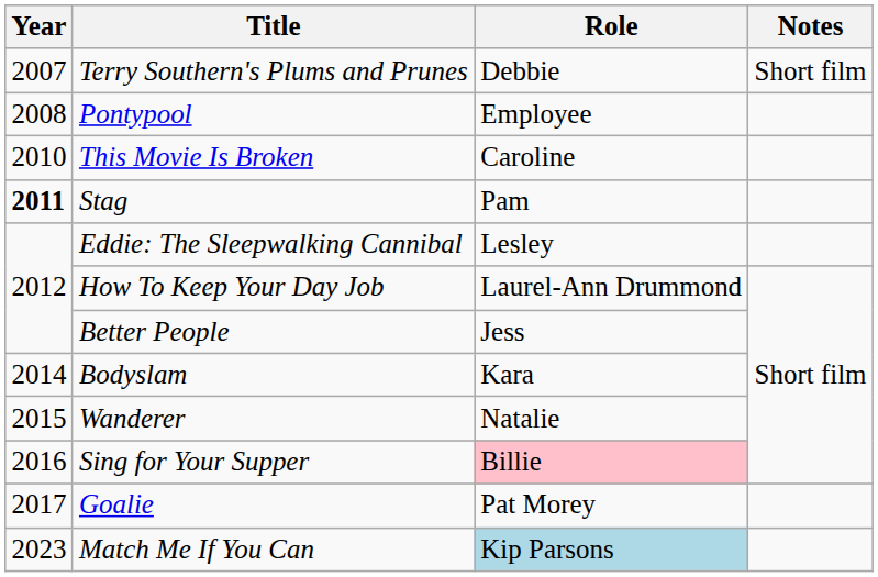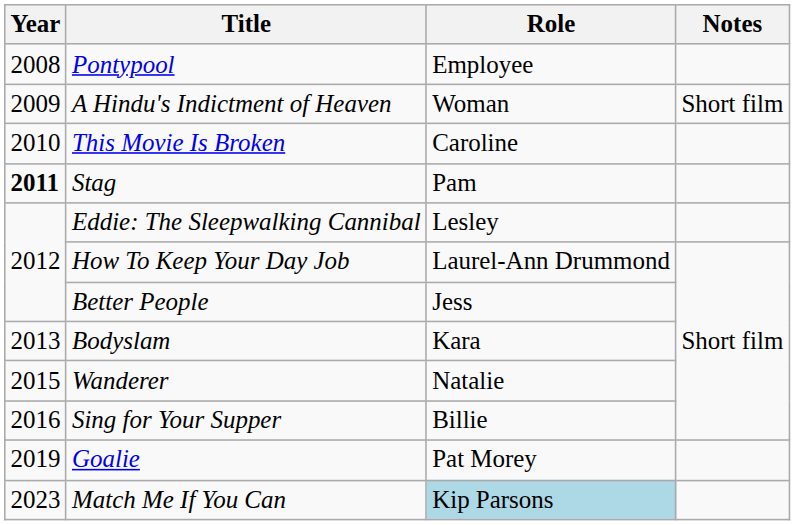 <table class="wikitable sortable">
 <tr>
 <th>Year</th>
 <th>Title</th>
 <th>Role</th>
 <th class="unsortable">Notes</th>
 </tr>
 <tr>
-<td>2007</td>
-<td><em>Terry Southern's Plums and Prunes</em></td>
-<td>Debbie</td>
-<td>Short film</td>
-</tr>
-<tr>
 <td>2008</td>
 <td><em><a href='#'>Pontypool</a></em></td>
 <td>Employee</td>
 <td></td>
+</tr>
+<tr>
+<td>2009</td>
+<td data-sort-value="Hindu's Indictment of Heaven, A"><em>A Hindu's Indictment of Heaven</em></td>
+<td>Woman</td>
+<td>Short film</td>
 </tr>
 <tr>
 <td>2010</td>
 <td><em><a href='#'>This Movie Is Broken</a></em></td>
 <td>Caroline</td>
 <td></td>
 </tr>
 <tr>
 <td><strong>2011</strong></td>
 <td><em>Stag</em></td>
 <td>Pam</td>
 <td></td>
 </tr>
 <tr>
 <td rowspan=3>2012</td>
 <td><em>Eddie: The Sleepwalking Cannibal</em></td>
 <td>Lesley</td>
 <td></td>
 </tr>
 <tr>
 <td><em>How To Keep Your Day Job</em></td>
 <td>Laurel-Ann Drummond</td>
 <td rowspan=5>Short film</td>
 </tr>
 <tr>
 <td><em>Better People</em></td>
 <td>Jess</td>
 </tr>
 <tr>
-<td>2014</td>
+<td>2013</td>
 <td><em>Bodyslam</em></td>
 <td>Kara</td>
 </tr>
 <tr>
 <td>2015</td>
 <td><em>Wanderer</em></td>
 <td>Natalie</td>
 </tr>
 <tr>
 <td>2016</td>
 <td><em>Sing for Your Supper</em></td>
-<td style="background: pink;">Billie</td>
+<td>Billie</td>
 </tr>
 <tr>
-<td>2017</td>
+<td>2019</td>
 <td><em><a href='#'>Goalie</a></em></td>
 <td>Pat Morey</td>
 <td></td>
 </tr>
 <tr>
 <td>2023</td>
 <td><em>Match Me If You Can</em></td>
 <td style="background: lightblue;">Kip Parsons</td>
 <td></td>
 </tr>
 </table>
